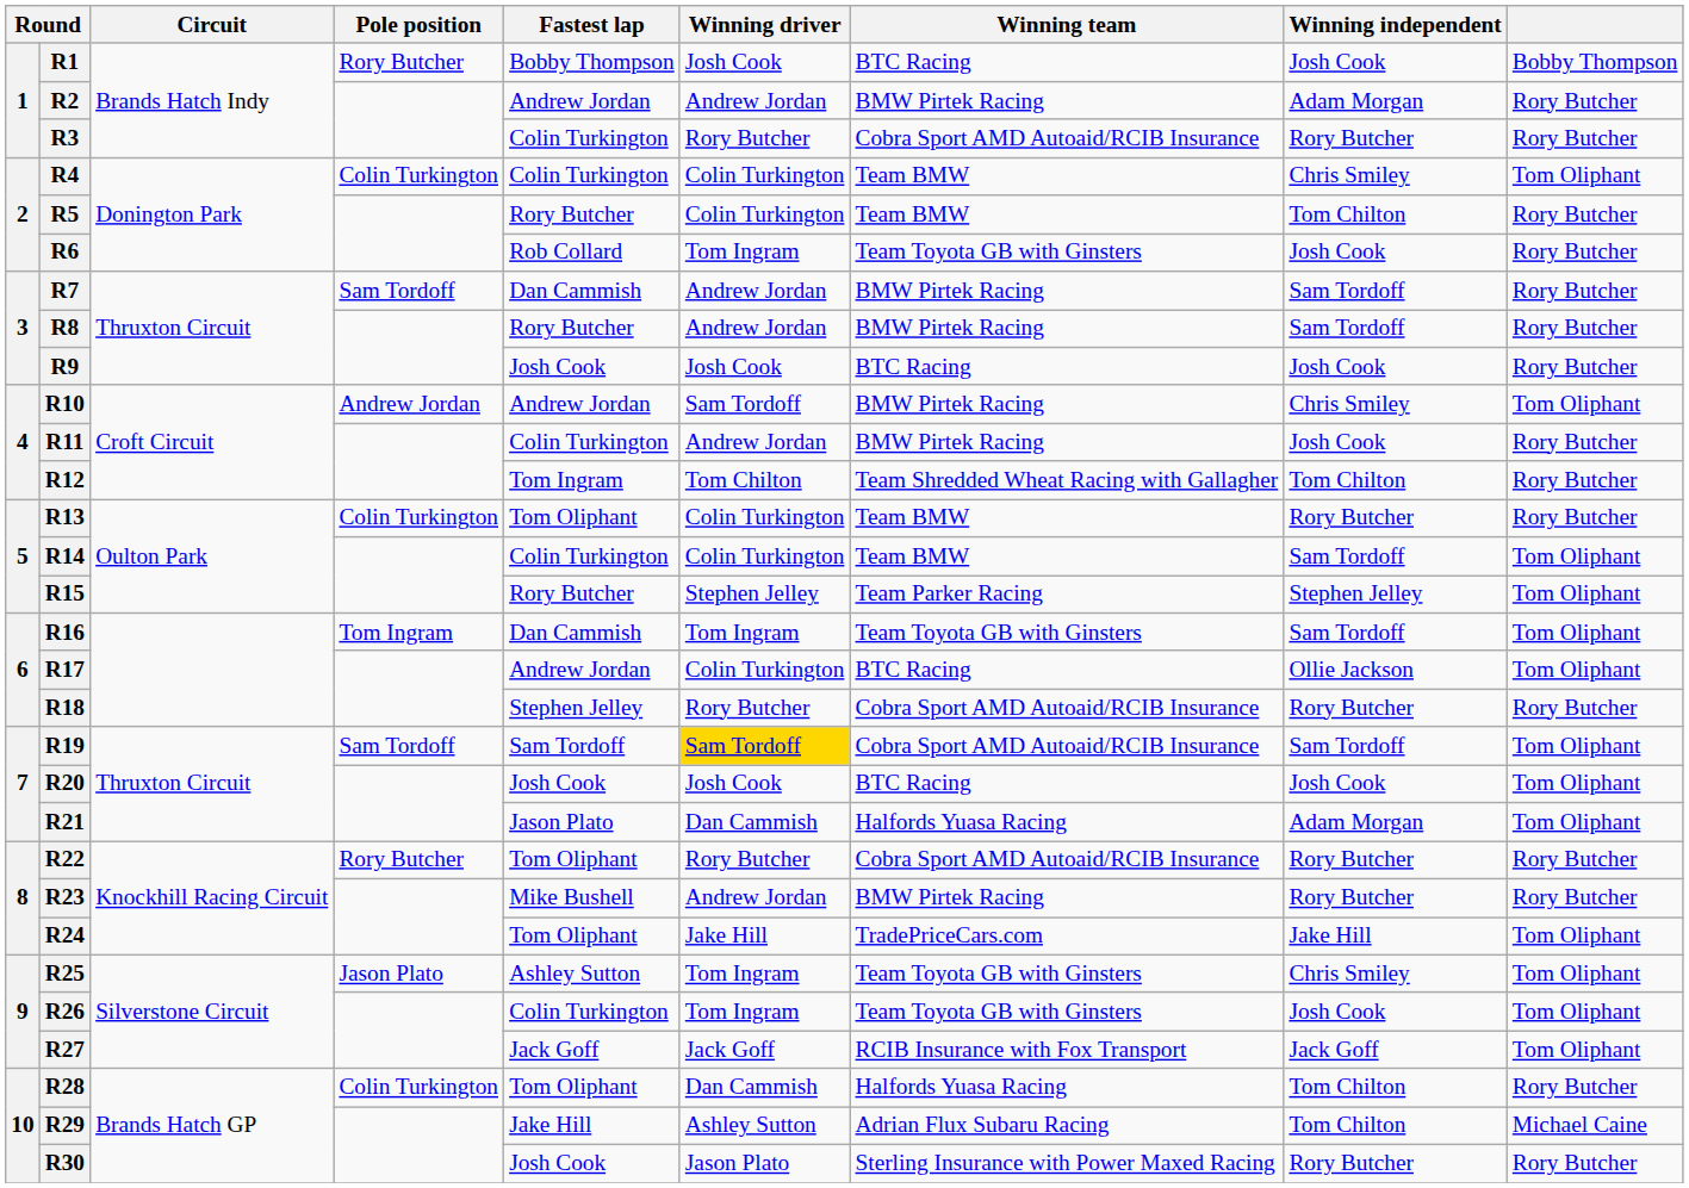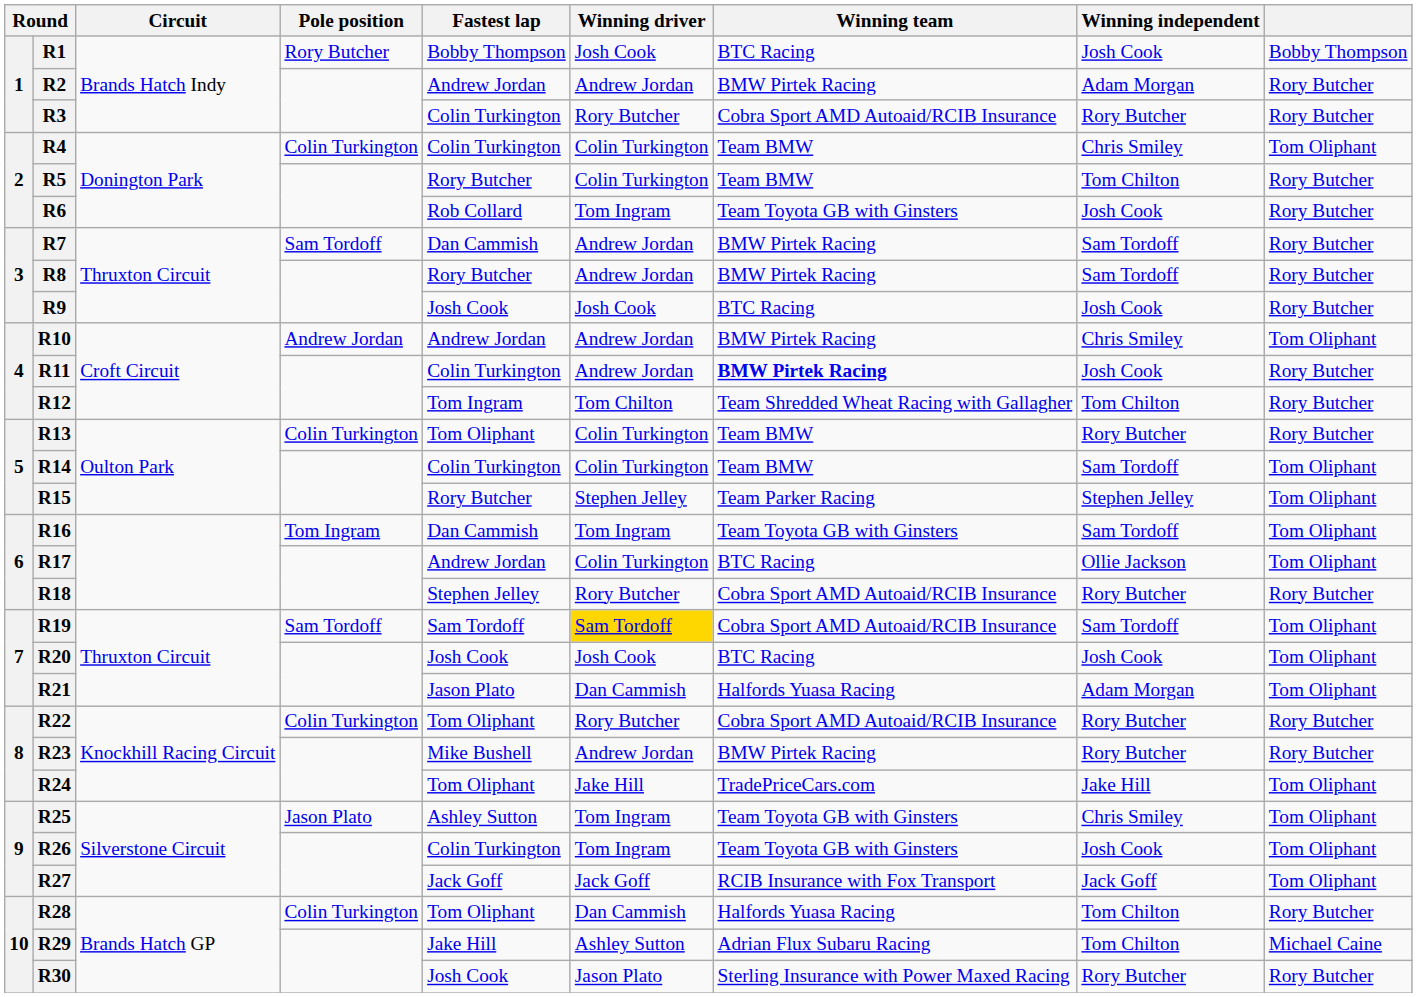 <table class="wikitable" style="font-size: 85%">
 <tr>
 <th colspan=2>Round</th>
 <th>Circuit</th>
 <th>Pole position</th>
 <th>Fastest lap</th>
 <th>Winning driver</th>
 <th>Winning team</th>
 <th nowrap>Winning independent</th>
 <th nowrap></th>
 </tr>
 <tr>
 <th rowspan=3>1</th>
 <th>R1</th>
 <td rowspan=3><a href='#'>Brands Hatch</a> Indy</td>
 <td><a href='#'>Rory Butcher</a></td>
 <td nowrap><a href='#'>Bobby Thompson</a></td>
 <td><a href='#'>Josh Cook</a></td>
 <td><a href='#'>BTC Racing</a></td>
 <td><a href='#'>Josh Cook</a></td>
 <td nowrap><a href='#'>Bobby Thompson</a></td>
 </tr>
 <tr>
 <th>R2</th>
 <td rowspan="2"></td>
 <td><a href='#'>Andrew Jordan</a></td>
 <td><a href='#'>Andrew Jordan</a></td>
 <td><a href='#'>BMW Pirtek Racing</a></td>
 <td><a href='#'>Adam Morgan</a></td>
 <td><a href='#'>Rory Butcher</a></td>
 </tr>
 <tr>
 <th>R3</th>
 <td><a href='#'>Colin Turkington</a></td>
 <td><a href='#'>Rory Butcher</a></td>
 <td><a href='#'>Cobra Sport AMD Autoaid/RCIB Insurance</a></td>
 <td><a href='#'>Rory Butcher</a></td>
 <td><a href='#'>Rory Butcher</a></td>
 </tr>
 <tr>
 <th rowspan=3>2</th>
 <th>R4</th>
 <td rowspan=3><a href='#'>Donington Park</a></td>
 <td nowrap><a href='#'>Colin Turkington</a></td>
 <td nowrap><a href='#'>Colin Turkington</a></td>
 <td nowrap><a href='#'>Colin Turkington</a></td>
 <td nowrap><a href='#'>Team BMW</a></td>
 <td><a href='#'>Chris Smiley</a></td>
 <td><a href='#'>Tom Oliphant</a></td>
 </tr>
 <tr>
 <th>R5</th>
 <td rowspan="2"></td>
 <td><a href='#'>Rory Butcher</a></td>
 <td><a href='#'>Colin Turkington</a></td>
 <td><a href='#'>Team BMW</a></td>
 <td><a href='#'>Tom Chilton</a></td>
 <td><a href='#'>Rory Butcher</a></td>
 </tr>
 <tr>
 <th>R6</th>
 <td><a href='#'>Rob Collard</a></td>
 <td><a href='#'>Tom Ingram</a></td>
 <td><a href='#'>Team Toyota GB with Ginsters</a></td>
 <td><a href='#'>Josh Cook</a></td>
 <td><a href='#'>Rory Butcher</a></td>
 </tr>
 <tr>
 <th rowspan=3>3</th>
 <th>R7</th>
 <td rowspan=3><a href='#'>Thruxton Circuit</a></td>
 <td><a href='#'>Sam Tordoff</a></td>
 <td><a href='#'>Dan Cammish</a></td>
 <td><a href='#'>Andrew Jordan</a></td>
 <td><a href='#'>BMW Pirtek Racing</a></td>
 <td><a href='#'>Sam Tordoff</a></td>
 <td><a href='#'>Rory Butcher</a></td>
 </tr>
 <tr>
 <th>R8</th>
 <td rowspan="2"></td>
 <td><a href='#'>Rory Butcher</a></td>
 <td><a href='#'>Andrew Jordan</a></td>
 <td><a href='#'>BMW Pirtek Racing</a></td>
 <td><a href='#'>Sam Tordoff</a></td>
 <td><a href='#'>Rory Butcher</a></td>
 </tr>
 <tr>
 <th>R9</th>
 <td><a href='#'>Josh Cook</a></td>
 <td><a href='#'>Josh Cook</a></td>
 <td><a href='#'>BTC Racing</a></td>
 <td><a href='#'>Josh Cook</a></td>
 <td><a href='#'>Rory Butcher</a></td>
 </tr>
 <tr>
 <th rowspan=3>4</th>
 <th>R10</th>
 <td rowspan=3><a href='#'>Croft Circuit</a></td>
 <td><a href='#'>Andrew Jordan</a></td>
 <td><a href='#'>Andrew Jordan</a></td>
-<td><a href='#'>Sam Tordoff</a></td>
+<td><a href='#'>Andrew Jordan</a></td>
 <td><a href='#'>BMW Pirtek Racing</a></td>
 <td><a href='#'>Chris Smiley</a></td>
 <td><a href='#'>Tom Oliphant</a></td>
 </tr>
 <tr>
 <th>R11</th>
 <td rowspan="2"></td>
 <td><a href='#'>Colin Turkington</a></td>
 <td><a href='#'>Andrew Jordan</a></td>
-<td><a href='#'>BMW Pirtek Racing</a></td>
+<td><strong><a href='#'>BMW Pirtek Racing</a></strong></td>
 <td><a href='#'>Josh Cook</a></td>
 <td><a href='#'>Rory Butcher</a></td>
 </tr>
 <tr>
 <th>R12</th>
 <td><a href='#'>Tom Ingram</a></td>
 <td><a href='#'>Tom Chilton</a></td>
 <td nowrap><a href='#'>Team Shredded Wheat Racing with Gallagher</a></td>
 <td><a href='#'>Tom Chilton</a></td>
 <td><a href='#'>Rory Butcher</a></td>
 </tr>
 <tr>
 <th rowspan=3>5</th>
 <th>R13</th>
 <td rowspan=3><a href='#'>Oulton Park</a></td>
 <td><a href='#'>Colin Turkington</a></td>
 <td><a href='#'>Tom Oliphant</a></td>
 <td><a href='#'>Colin Turkington</a></td>
 <td><a href='#'>Team BMW</a></td>
 <td><a href='#'>Rory Butcher</a></td>
 <td><a href='#'>Rory Butcher</a></td>
 </tr>
 <tr>
 <th>R14</th>
 <td rowspan="2"></td>
 <td><a href='#'>Colin Turkington</a></td>
 <td><a href='#'>Colin Turkington</a></td>
 <td><a href='#'>Team BMW</a></td>
 <td><a href='#'>Sam Tordoff</a></td>
 <td><a href='#'>Tom Oliphant</a></td>
 </tr>
 <tr>
 <th>R15</th>
 <td><a href='#'>Rory Butcher</a></td>
 <td><a href='#'>Stephen Jelley</a></td>
 <td><a href='#'>Team Parker Racing</a></td>
 <td nowrap><a href='#'>Stephen Jelley</a></td>
 <td><a href='#'>Tom Oliphant</a></td>
 </tr>
 <tr>
 <th rowspan=3>6</th>
 <th>R16</th>
 <td rowspan=3></td>
 <td><a href='#'>Tom Ingram</a></td>
 <td><a href='#'>Dan Cammish</a></td>
 <td><a href='#'>Tom Ingram</a></td>
 <td><a href='#'>Team Toyota GB with Ginsters</a></td>
 <td><a href='#'>Sam Tordoff</a></td>
 <td><a href='#'>Tom Oliphant</a></td>
 </tr>
 <tr>
 <th>R17</th>
 <td rowspan="2"></td>
 <td><a href='#'>Andrew Jordan</a></td>
 <td><a href='#'>Colin Turkington</a></td>
 <td><a href='#'>BTC Racing</a></td>
 <td><a href='#'>Ollie Jackson</a></td>
 <td><a href='#'>Tom Oliphant</a></td>
 </tr>
 <tr>
 <th>R18</th>
 <td><a href='#'>Stephen Jelley</a></td>
 <td><a href='#'>Rory Butcher</a></td>
 <td><a href='#'>Cobra Sport AMD Autoaid/RCIB Insurance</a></td>
 <td><a href='#'>Rory Butcher</a></td>
 <td><a href='#'>Rory Butcher</a></td>
 </tr>
 <tr>
 <th rowspan=3>7</th>
 <th>R19</th>
 <td rowspan=3><a href='#'>Thruxton Circuit</a></td>
 <td><a href='#'>Sam Tordoff</a></td>
 <td><a href='#'>Sam Tordoff</a></td>
 <td style="background: gold;"><a href='#'>Sam Tordoff</a></td>
 <td><a href='#'>Cobra Sport AMD Autoaid/RCIB Insurance</a></td>
 <td><a href='#'>Sam Tordoff</a></td>
 <td><a href='#'>Tom Oliphant</a></td>
 </tr>
 <tr>
 <th>R20</th>
 <td rowspan="2"></td>
 <td><a href='#'>Josh Cook</a></td>
 <td><a href='#'>Josh Cook</a></td>
 <td><a href='#'>BTC Racing</a></td>
 <td><a href='#'>Josh Cook</a></td>
 <td><a href='#'>Tom Oliphant</a></td>
 </tr>
 <tr>
 <th>R21</th>
 <td><a href='#'>Jason Plato</a></td>
 <td><a href='#'>Dan Cammish</a></td>
 <td><a href='#'>Halfords Yuasa Racing</a></td>
 <td><a href='#'>Adam Morgan</a></td>
 <td><a href='#'>Tom Oliphant</a></td>
 </tr>
 <tr>
 <th rowspan=3>8</th>
 <th>R22</th>
 <td rowspan=3 nowrap><a href='#'>Knockhill Racing Circuit</a></td>
-<td><a href='#'>Rory Butcher</a></td>
+<td nowrap><a href='#'>Colin Turkington</a></td>
 <td><a href='#'>Tom Oliphant</a></td>
 <td><a href='#'>Rory Butcher</a></td>
 <td><a href='#'>Cobra Sport AMD Autoaid/RCIB Insurance</a></td>
 <td><a href='#'>Rory Butcher</a></td>
 <td><a href='#'>Rory Butcher</a></td>
 </tr>
 <tr>
 <th>R23</th>
 <td rowspan="2"></td>
 <td><a href='#'>Mike Bushell</a></td>
 <td><a href='#'>Andrew Jordan</a></td>
 <td><a href='#'>BMW Pirtek Racing</a></td>
 <td><a href='#'>Rory Butcher</a></td>
 <td><a href='#'>Rory Butcher</a></td>
 </tr>
 <tr>
 <th>R24</th>
 <td><a href='#'>Tom Oliphant</a></td>
 <td><a href='#'>Jake Hill</a></td>
 <td><a href='#'>TradePriceCars.com</a></td>
 <td><a href='#'>Jake Hill</a></td>
 <td><a href='#'>Tom Oliphant</a></td>
 </tr>
 <tr>
 <th rowspan=3>9</th>
 <th>R25</th>
 <td rowspan=3><a href='#'>Silverstone Circuit</a></td>
 <td><a href='#'>Jason Plato</a></td>
 <td><a href='#'>Ashley Sutton</a></td>
 <td><a href='#'>Tom Ingram</a></td>
 <td><a href='#'>Team Toyota GB with Ginsters</a></td>
 <td><a href='#'>Chris Smiley</a></td>
 <td><a href='#'>Tom Oliphant</a></td>
 </tr>
 <tr>
 <th>R26</th>
 <td rowspan=2></td>
 <td><a href='#'>Colin Turkington</a></td>
 <td><a href='#'>Tom Ingram</a></td>
 <td><a href='#'>Team Toyota GB with Ginsters</a></td>
 <td><a href='#'>Josh Cook</a></td>
 <td><a href='#'>Tom Oliphant</a></td>
 </tr>
 <tr>
 <th>R27</th>
 <td><a href='#'>Jack Goff</a></td>
 <td><a href='#'>Jack Goff</a></td>
 <td><a href='#'>RCIB Insurance with Fox Transport</a></td>
 <td><a href='#'>Jack Goff</a></td>
 <td><a href='#'>Tom Oliphant</a></td>
 </tr>
 <tr>
 <th rowspan=3>10</th>
 <th>R28</th>
 <td rowspan=3><a href='#'>Brands Hatch</a> GP</td>
 <td><a href='#'>Colin Turkington</a></td>
 <td><a href='#'>Tom Oliphant</a></td>
 <td><a href='#'>Dan Cammish</a></td>
 <td><a href='#'>Halfords Yuasa Racing</a></td>
 <td><a href='#'>Tom Chilton</a></td>
 <td><a href='#'>Rory Butcher</a></td>
 </tr>
 <tr>
 <th>R29</th>
 <td rowspan=2></td>
 <td><a href='#'>Jake Hill</a></td>
 <td><a href='#'>Ashley Sutton</a></td>
 <td><a href='#'>Adrian Flux Subaru Racing</a></td>
 <td><a href='#'>Tom Chilton</a></td>
 <td><a href='#'>Michael Caine</a></td>
 </tr>
 <tr>
 <th>R30</th>
 <td><a href='#'>Josh Cook</a></td>
 <td><a href='#'>Jason Plato</a></td>
 <td><a href='#'>Sterling Insurance with Power Maxed Racing</a></td>
 <td><a href='#'>Rory Butcher</a></td>
 <td><a href='#'>Rory Butcher</a></td>
 </tr>
 </table>
